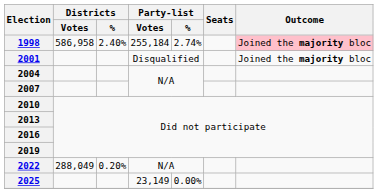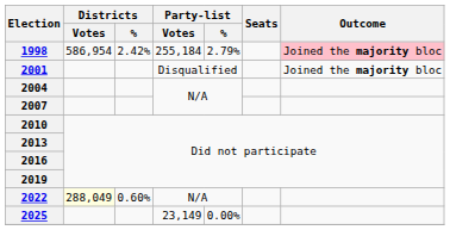 <table class="wikitable" style="font-size:97%; text-align:right;">
 <tr>
 <th rowspan=2>Election</th>
 <th colspan=2>Districts</th>
 <th colspan=2>Party-list</th>
 <th rowspan=2>Seats</th>
 <th rowspan=2>Outcome</th>
 </tr>
 <tr>
 <th>Votes</th>
 <th>%</th>
 <th>Votes</th>
 <th>%</th>
 </tr>
 <tr>
 <th><a href='#'>1998</a></th>
-<td>586,958</td>
-<td>2.40%</td>
+<td>586,954</td>
+<td>2.42%</td>
 <td>255,184</td>
-<td>2.74%</td>
+<td>2.79%</td>
 <td></td>
 <td style="background: pink;">Joined the <strong>majority</strong> bloc</td>
 </tr>
 <tr>
 <th><a href='#'>2001</a></th>
 <td></td>
 <td></td>
 <td colspan="2" style="text-align:center">Disqualified</td>
 <td></td>
 <td>Joined the <strong>majority</strong> bloc</td>
 </tr>
 <tr>
 <th>2004</th>
 <td></td>
 <td></td>
 <td colspan="2" rowspan="2" style="text-align:center">N/A</td>
 <td></td>
 <td></td>
 </tr>
 <tr>
 <th>2007</th>
 <td></td>
 <td></td>
 <td></td>
 <td></td>
 </tr>
 <tr>
 <th>2010</th>
 <td colspan="6" rowspan="4" style="text-align:center">Did not participate</td>
 </tr>
 <tr>
 <th>2013</th>
 </tr>
 <tr>
 <th>2016</th>
 </tr>
 <tr>
 <th>2019</th>
 </tr>
 <tr>
 <th><a href='#'>2022</a></th>
-<td>288,049</td>
-<td>0.20%</td>
+<td style="background: lightyellow;">288,049</td>
+<td>0.60%</td>
 <td colspan="2" style="text-align:center">N/A</td>
 <td></td>
 <td></td>
 </tr>
 <tr>
 <th><a href='#'>2025</a></th>
 <td></td>
 <td></td>
 <td>23,149</td>
 <td>0.00%</td>
 <td></td>
 <td></td>
 </tr>
 <tr>
 </tr>
 </table>
